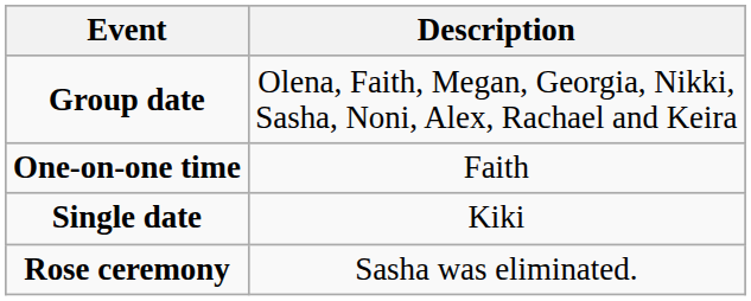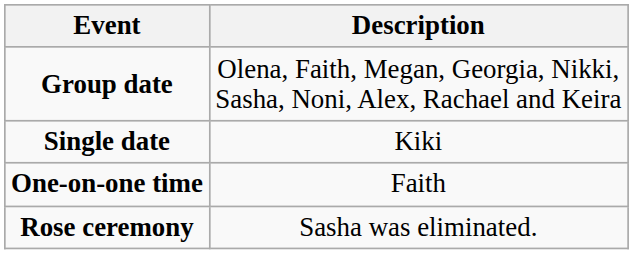 <table class="wikitable sortable" style="text-align:center;">
 <tr>
 <th>Event</th>
 <th>Description</th>
 </tr>
 <tr>
 <td><strong>Group date</strong></td>
 <td>Olena, Faith, Megan, Georgia, Nikki,<br> Sasha, Noni, Alex, Rachael and Keira</td>
 </tr>
 <tr>
+<td><strong>Single date</strong></td>
+<td>Kiki</td>
+</tr>
+<tr>
 <td><strong>One-on-one time</strong></td>
 <td>Faith</td>
-</tr>
-<tr>
-<td><strong>Single date</strong></td>
-<td>Kiki</td>
 </tr>
 <tr>
 <td><strong>Rose ceremony</strong></td>
 <td>Sasha was eliminated.</td>
 </tr>
 </table>
